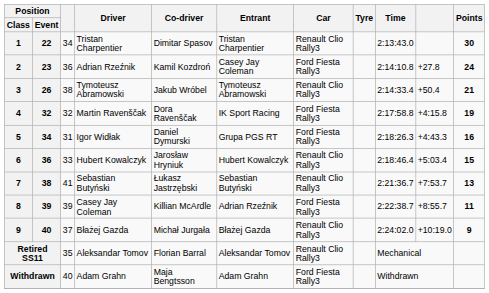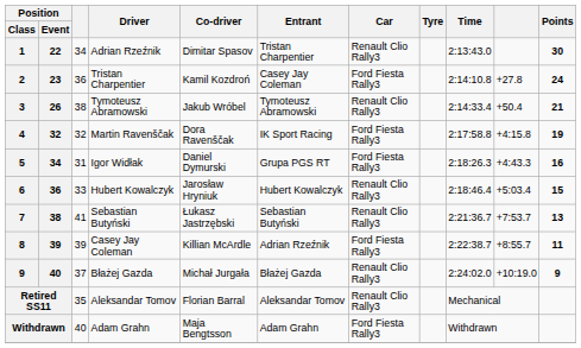 <table class="wikitable" width=85% style="font-size: 85%;">
 <tr>
 <th colspan="2">Position</th>
 <th rowspan="2"></th>
 <th rowspan="2">Driver</th>
 <th rowspan="2">Co-driver</th>
 <th rowspan="2">Entrant</th>
 <th rowspan="2">Car</th>
 <th rowspan="2">Tyre</th>
 <th rowspan="2">Time</th>
 <th rowspan="2"></th>
 <th rowspan="2">Points</th>
 </tr>
 <tr>
 <th>Class</th>
 <th>Event</th>
 </tr>
 <tr>
 <th>1</th>
 <th>22</th>
 <td align="center">34</td>
-<td> Tristan Charpentier</td>
+<td> Adrian Rzeźnik</td>
 <td> Dimitar Spasov</td>
 <td> Tristan Charpentier</td>
 <td>Renault Clio Rally3</td>
 <td></td>
 <td>2:13:43.0</td>
 <td></td>
 <td align="center"><strong>30</strong></td>
 </tr>
 <tr>
 <th>2</th>
 <th>23</th>
 <td align="center">36</td>
-<td> Adrian Rzeźnik</td>
+<td> Tristan Charpentier</td>
 <td> Kamil Kozdroń</td>
 <td> Casey Jay Coleman</td>
 <td>Ford Fiesta Rally3</td>
 <td></td>
 <td>2:14:10.8</td>
 <td>+27.8</td>
 <td align="center"><strong>24</strong></td>
 </tr>
 <tr>
 <th>3</th>
 <th>26</th>
 <td align="center">38</td>
 <td> Tymoteusz Abramowski</td>
 <td> Jakub Wróbel</td>
 <td> Tymoteusz Abramowski</td>
 <td>Renault Clio Rally3</td>
 <td></td>
 <td>2:14:33.4</td>
 <td>+50.4</td>
 <td align="center"><strong>21</strong></td>
 </tr>
 <tr>
 <th>4</th>
 <th>32</th>
 <td align="center">32</td>
 <td> Martin Ravenščak</td>
 <td> Dora Ravenščak</td>
 <td> IK Sport Racing</td>
 <td>Ford Fiesta Rally3</td>
 <td></td>
 <td>2:17:58.8</td>
 <td>+4:15.8</td>
 <td align="center"><strong>19</strong></td>
 </tr>
 <tr>
 <th>5</th>
 <th>34</th>
 <td align="center">31</td>
 <td> Igor Widłak</td>
 <td> Daniel Dymurski</td>
 <td> Grupa PGS RT</td>
 <td>Ford Fiesta Rally3</td>
 <td></td>
 <td>2:18:26.3</td>
 <td>+4:43.3</td>
 <td align="center"><strong>16</strong></td>
 </tr>
 <tr>
 <th>6</th>
 <th>36</th>
 <td align="center">33</td>
 <td> Hubert Kowalczyk</td>
 <td> Jarosław Hryniuk</td>
 <td> Hubert Kowalczyk</td>
 <td>Renault Clio Rally3</td>
 <td></td>
 <td>2:18:46.4</td>
 <td>+5:03.4</td>
 <td align="center"><strong>15</strong></td>
 </tr>
 <tr>
 <th>7</th>
 <th>38</th>
 <td align="center">41</td>
 <td> Sebastian Butyński</td>
 <td> Łukasz Jastrzębski</td>
 <td> Sebastian Butyński</td>
 <td>Renault Clio Rally3</td>
 <td></td>
 <td>2:21:36.7</td>
 <td>+7:53.7</td>
 <td align="center"><strong>13</strong></td>
 </tr>
 <tr>
 <th>8</th>
 <th>39</th>
 <td align="center">39</td>
 <td> Casey Jay Coleman</td>
 <td> Killian McArdle</td>
 <td> Adrian Rzeźnik</td>
 <td>Ford Fiesta Rally3</td>
 <td></td>
 <td>2:22:38.7</td>
 <td>+8:55.7</td>
 <td align="center"><strong>11</strong></td>
 </tr>
 <tr>
 <th>9</th>
 <th>40</th>
 <td align="center">37</td>
 <td> Błażej Gazda</td>
 <td> Michał Jurgała</td>
 <td> Błażej Gazda</td>
 <td>Renault Clio Rally3</td>
 <td></td>
 <td>2:24:02.0</td>
 <td>+10:19.0</td>
 <td align="center"><strong>9</strong></td>
 </tr>
 <tr>
 <th colspan="2">Retired SS11</th>
 <td align="center">35</td>
 <td> Aleksandar Tomov</td>
 <td> Florian Barral</td>
 <td> Aleksandar Tomov</td>
 <td>Renault Clio Rally3</td>
 <td></td>
 <td colspan="2">Mechanical</td>
 <td align="center"></td>
 </tr>
 <tr>
 <th colspan="2">Withdrawn</th>
 <td align="center">40</td>
 <td> Adam Grahn</td>
 <td> Maja Bengtsson</td>
 <td> Adam Grahn</td>
 <td>Ford Fiesta Rally3</td>
 <td></td>
 <td colspan="2">Withdrawn</td>
 <td align="center"></td>
 </tr>
 <tr>
 </tr>
 </table>
